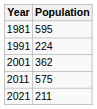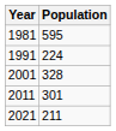 <table class="wikitable">
 <tr>
 <th>Year</th>
 <th>Population</th>
 </tr>
 <tr>
 <td>1981</td>
 <td>595</td>
 </tr>
 <tr>
 <td>1991</td>
 <td>224</td>
 </tr>
 <tr>
 <td>2001</td>
-<td>362</td>
+<td>328</td>
 </tr>
 <tr>
 <td>2011</td>
-<td>575</td>
+<td>301</td>
 </tr>
 <tr>
 <td>2021</td>
 <td>211</td>
 </tr>
 </table>
